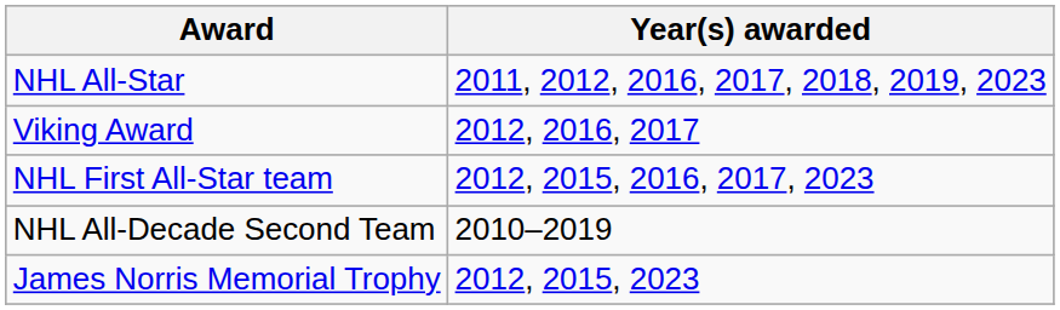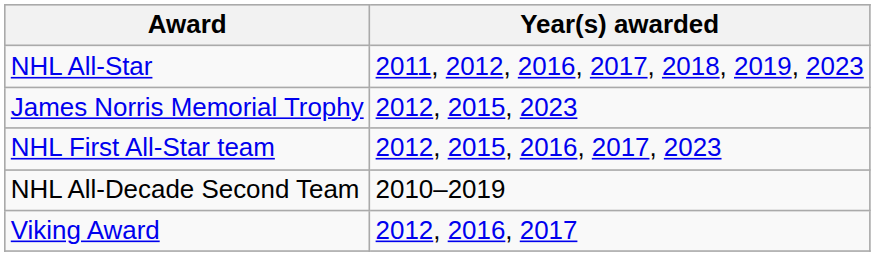 <table class="wikitable">
 <tr>
 <th>Award</th>
 <th>Year(s) awarded</th>
 </tr>
 <tr>
 <td><a href='#'>NHL All-Star</a></td>
 <td><a href='#'>2011</a>, <a href='#'>2012</a>, <a href='#'>2016</a>, <a href='#'>2017</a>, <a href='#'>2018</a>, <a href='#'>2019</a>, <a href='#'>2023</a></td>
 </tr>
 <tr>
-<td><a href='#'>Viking Award</a></td>
-<td><a href='#'>2012</a>, <a href='#'>2016</a>, <a href='#'>2017</a></td>
+<td><a href='#'>James Norris Memorial Trophy</a></td>
+<td><a href='#'>2012</a>, <a href='#'>2015</a>, <a href='#'>2023</a></td>
 </tr>
 <tr>
 <td><a href='#'>NHL First All-Star team</a></td>
 <td><a href='#'>2012</a>, <a href='#'>2015</a>, <a href='#'>2016</a>, <a href='#'>2017</a>, <a href='#'>2023</a></td>
 </tr>
 <tr>
 <td>NHL All-Decade Second Team</td>
 <td>2010–2019</td>
 </tr>
 <tr>
-<td><a href='#'>James Norris Memorial Trophy</a></td>
-<td><a href='#'>2012</a>, <a href='#'>2015</a>, <a href='#'>2023</a></td>
+<td><a href='#'>Viking Award</a></td>
+<td><a href='#'>2012</a>, <a href='#'>2016</a>, <a href='#'>2017</a></td>
 </tr>
 </table>
